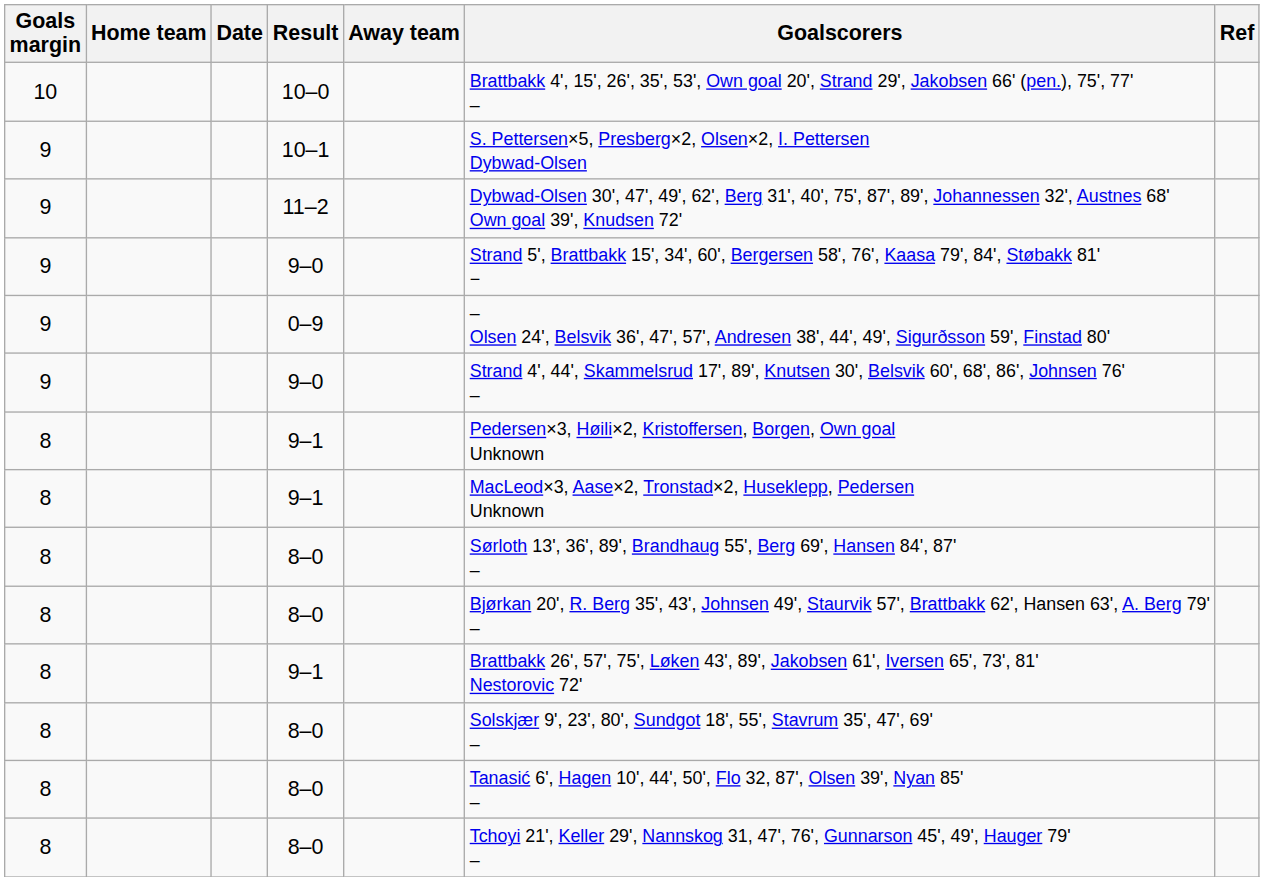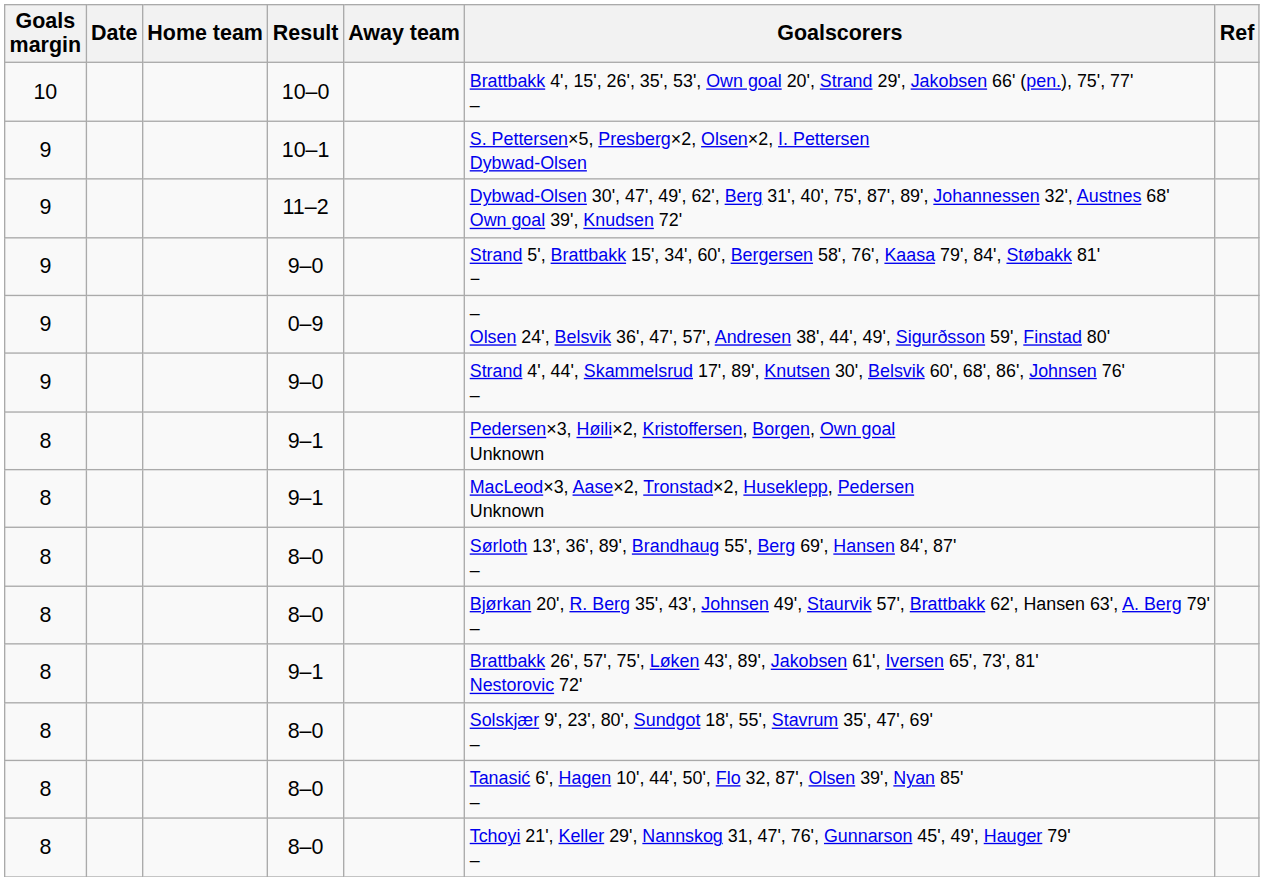 <table class="wikitable sortable">
 <tr>
 <th>Goals <br> margin</th>
+<th !width=4%>Date</th>
 <th !width=12%>Home team</th>
-<th !width=4%>Date</th>
 <th ! align=center>Result</th>
 <th !width=12%>Away team</th>
 <th ! class="unsortable" align="center">Goalscorers</th>
 <th !width=2% class="unsortable" align="center">Ref</th>
 </tr>
 <tr>
 <td align=center>10</td>
 <td></td>
 <td></td>
 <td align=center>10–0</td>
 <td></td>
 <td><small> <a href='#'>Brattbakk</a> 4', 15', 26', 35', 53', <a href='#'>Own goal</a> 20', <a href='#'>Strand</a> 29', <a href='#'>Jakobsen</a> 66' (<a href='#'>pen.</a>), 75', 77' </small><br><small> – </small></td>
 <td></td>
 </tr>
 <tr>
 <td align=center>9</td>
 <td></td>
 <td></td>
 <td align=center>10–1</td>
 <td></td>
 <td><small> <a href='#'>S. Pettersen</a>×5, <a href='#'>Presberg</a>×2, <a href='#'>Olsen</a>×2, <a href='#'>I. Pettersen</a> </small><br><small><a href='#'>Dybwad-Olsen</a></small></td>
 <td></td>
 </tr>
 <tr>
 <td align=center>9</td>
 <td></td>
 <td></td>
 <td align=center>11–2</td>
 <td></td>
 <td><small> <a href='#'>Dybwad-Olsen</a> 30', 47', 49', 62', <a href='#'>Berg</a> 31', 40', 75', 87', 89', <a href='#'>Johannessen</a> 32', <a href='#'>Austnes</a> 68' </small><br><small><a href='#'>Own goal</a> 39', <a href='#'>Knudsen</a> 72'</small></td>
 <td></td>
 </tr>
 <tr>
 <td align=center>9</td>
 <td></td>
 <td></td>
 <td align=center>9–0</td>
 <td></td>
 <td><small> <a href='#'>Strand</a> 5', <a href='#'>Brattbakk</a> 15', 34', 60', <a href='#'>Bergersen</a> 58', 76', <a href='#'>Kaasa</a> 79', 84', <a href='#'>Støbakk</a> 81' </small><br><small> − </small></td>
 <td></td>
 </tr>
 <tr>
 <td align=center>9</td>
 <td></td>
 <td></td>
 <td align=center>0–9</td>
 <td></td>
 <td><small> – </small><br><small> <a href='#'>Olsen</a> 24', <a href='#'>Belsvik</a> 36', 47', 57', <a href='#'>Andresen</a> 38', 44', 49', <a href='#'>Sigurðsson</a> 59', <a href='#'>Finstad</a> 80' </small></td>
 <td></td>
 </tr>
 <tr>
 <td align=center>9</td>
 <td></td>
 <td></td>
 <td align=center>9–0</td>
 <td></td>
 <td><small> <a href='#'>Strand</a> 4', 44', <a href='#'>Skammelsrud</a> 17', 89', <a href='#'>Knutsen</a> 30', <a href='#'>Belsvik</a> 60', 68', 86', <a href='#'>Johnsen</a> 76' </small><br><small> – </small></td>
 <td></td>
 </tr>
 <tr>
 <td align=center>8</td>
 <td></td>
 <td></td>
 <td align=center>9–1</td>
 <td></td>
 <td><small> <a href='#'>Pedersen</a>×3, <a href='#'>Høili</a>×2, <a href='#'>Kristoffersen</a>, <a href='#'>Borgen</a>, <a href='#'>Own goal</a> </small><br><small> Unknown </small></td>
 <td></td>
 </tr>
 <tr>
 <td align=center>8</td>
 <td></td>
 <td></td>
 <td align=center>9–1</td>
 <td></td>
 <td><small> <a href='#'>MacLeod</a>×3, <a href='#'>Aase</a>×2, <a href='#'>Tronstad</a>×2, <a href='#'>Huseklepp</a>, <a href='#'>Pedersen</a></small><br><small> Unknown </small></td>
 <td></td>
 </tr>
 <tr>
 <td align=center>8</td>
 <td></td>
 <td></td>
 <td align=center>8–0</td>
 <td></td>
 <td><small> <a href='#'>Sørloth</a> 13', 36', 89', <a href='#'>Brandhaug</a> 55', <a href='#'>Berg</a> 69', <a href='#'>Hansen</a> 84', 87' </small><br><small> – </small></td>
 <td></td>
 </tr>
 <tr>
 <td align=center>8</td>
 <td></td>
 <td></td>
 <td align=center>8–0</td>
 <td></td>
 <td><small> <a href='#'>Bjørkan</a> 20', <a href='#'>R. Berg</a> 35', 43', <a href='#'>Johnsen</a> 49', <a href='#'>Staurvik</a> 57', <a href='#'>Brattbakk</a> 62', Hansen 63', <a href='#'>A. Berg</a> 79' </small><br><small> – </small></td>
 <td></td>
 </tr>
 <tr>
 <td align=center>8</td>
 <td></td>
 <td></td>
 <td align=center>9–1</td>
 <td></td>
 <td><small> <a href='#'>Brattbakk</a> 26', 57', 75', <a href='#'>Løken</a> 43', 89', <a href='#'>Jakobsen</a> 61', <a href='#'>Iversen</a> 65', 73', 81' </small><br><small> <a href='#'>Nestorovic</a> 72' </small></td>
 <td></td>
 </tr>
 <tr>
 <td align=center>8</td>
 <td></td>
 <td></td>
 <td align=center>8–0</td>
 <td></td>
 <td><small> <a href='#'>Solskjær</a> 9', 23', 80', <a href='#'>Sundgot</a> 18', 55', <a href='#'>Stavrum</a> 35', 47', 69' </small><br><small> – </small></td>
 <td></td>
 </tr>
 <tr>
 <td align=center>8</td>
 <td></td>
 <td></td>
 <td align=center>8–0</td>
 <td></td>
 <td><small> <a href='#'>Tanasić</a> 6', <a href='#'>Hagen</a> 10', 44', 50', <a href='#'>Flo</a> 32, 87', <a href='#'>Olsen</a> 39', <a href='#'>Nyan</a> 85' </small><br><small> – </small></td>
 <td></td>
 </tr>
 <tr>
 <td align=center>8</td>
 <td></td>
 <td></td>
 <td align=center>8–0</td>
 <td></td>
 <td><small> <a href='#'>Tchoyi</a> 21', <a href='#'>Keller</a> 29', <a href='#'>Nannskog</a> 31, 47', 76', <a href='#'>Gunnarson</a> 45', 49', <a href='#'>Hauger</a> 79' </small><br><small> – </small></td>
 <td></td>
 </tr>
 </table>
